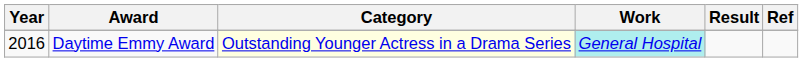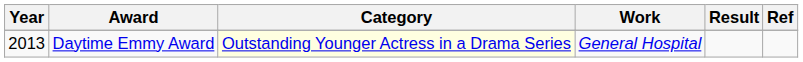 <table class="wikitable">
 <tr>
 <th scope="col">Year</th>
 <th scope="col">Award</th>
 <th scope="col">Category</th>
 <th scope="col">Work</th>
 <th scope="col">Result</th>
 <th scope="col">Ref</th>
 </tr>
 <tr>
 </tr>
 <tr>
-<td>2016</td>
+<td>2013</td>
 <td><a href='#'>Daytime Emmy Award</a></td>
 <td style="background: lightyellow;"><a href='#'>Outstanding Younger Actress in a Drama Series</a></td>
-<td style="background: paleturquoise;"><em><a href='#'>General Hospital</a></em></td>
+<td><em><a href='#'>General Hospital</a></em></td>
 <td></td>
 <td style="text-align:center;"></td>
 </tr>
 </table>
